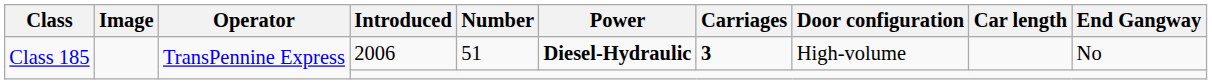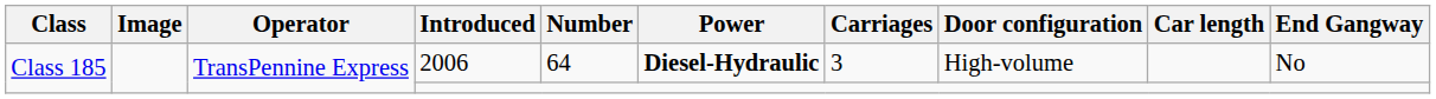 <table class="wikitable">
 <tr>
 <th>Class</th>
 <th>Image</th>
 <th>Operator</th>
 <th>Introduced</th>
 <th>Number</th>
 <th>Power</th>
 <th>Carriages</th>
 <th>Door configuration</th>
 <th>Car length</th>
 <th>End Gangway</th>
 </tr>
 <tr>
 <td rowspan="2"><a href='#'>Class 185</a></td>
 <td rowspan="2"></td>
 <td rowspan="2"><a href='#'>TransPennine Express</a></td>
 <td>2006</td>
-<td>51</td>
+<td>64</td>
 <td><strong>Diesel-Hydraulic</strong></td>
-<td><strong>3</strong></td>
+<td>3</td>
 <td>High-volume</td>
 <td></td>
 <td>No</td>
 </tr>
 <tr>
 <td colspan="7"></td>
 </tr>
 </table>
